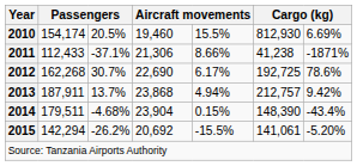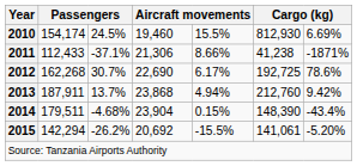 <table class="wikitable">
 <tr>
 <th>Year</th>
 <th colspan="2">Passengers</th>
 <th colspan="2">Aircraft movements</th>
 <th colspan="2">Cargo (kg)</th>
 </tr>
 <tr>
 <th>2010</th>
 <td>154,174</td>
-<td>20.5%</td>
+<td>24.5%</td>
 <td>19,460</td>
 <td>15.5%</td>
 <td>812,930</td>
 <td>6.69%</td>
 </tr>
 <tr>
 <th>2011</th>
 <td>112,433</td>
 <td>-37.1%</td>
 <td>21,306</td>
 <td>8.66%</td>
 <td>41,238</td>
 <td>-1871%</td>
 </tr>
 <tr>
 <th>2012</th>
 <td>162,268</td>
 <td>30.7%</td>
 <td>22,690</td>
 <td>6.17%</td>
 <td>192,725</td>
 <td>78.6%</td>
 </tr>
 <tr>
 <th>2013</th>
 <td>187,911</td>
 <td>13.7%</td>
 <td>23,868</td>
 <td>4.94%</td>
-<td>212,757</td>
+<td>212,760</td>
 <td>9.42%</td>
 </tr>
 <tr>
 <th>2014</th>
 <td>179,511</td>
 <td>-4.68%</td>
 <td>23,904</td>
 <td>0.15%</td>
 <td>148,390</td>
 <td>-43.4%</td>
 </tr>
 <tr>
 <th>2015</th>
 <td>142,294</td>
 <td>-26.2%</td>
 <td>20,692</td>
 <td>-15.5%</td>
 <td>141,061</td>
 <td>-5.20%</td>
 </tr>
 <tr>
 <td colspan="7"><small>Source: Tanzania Airports Authority</small></td>
 </tr>
 </table>
